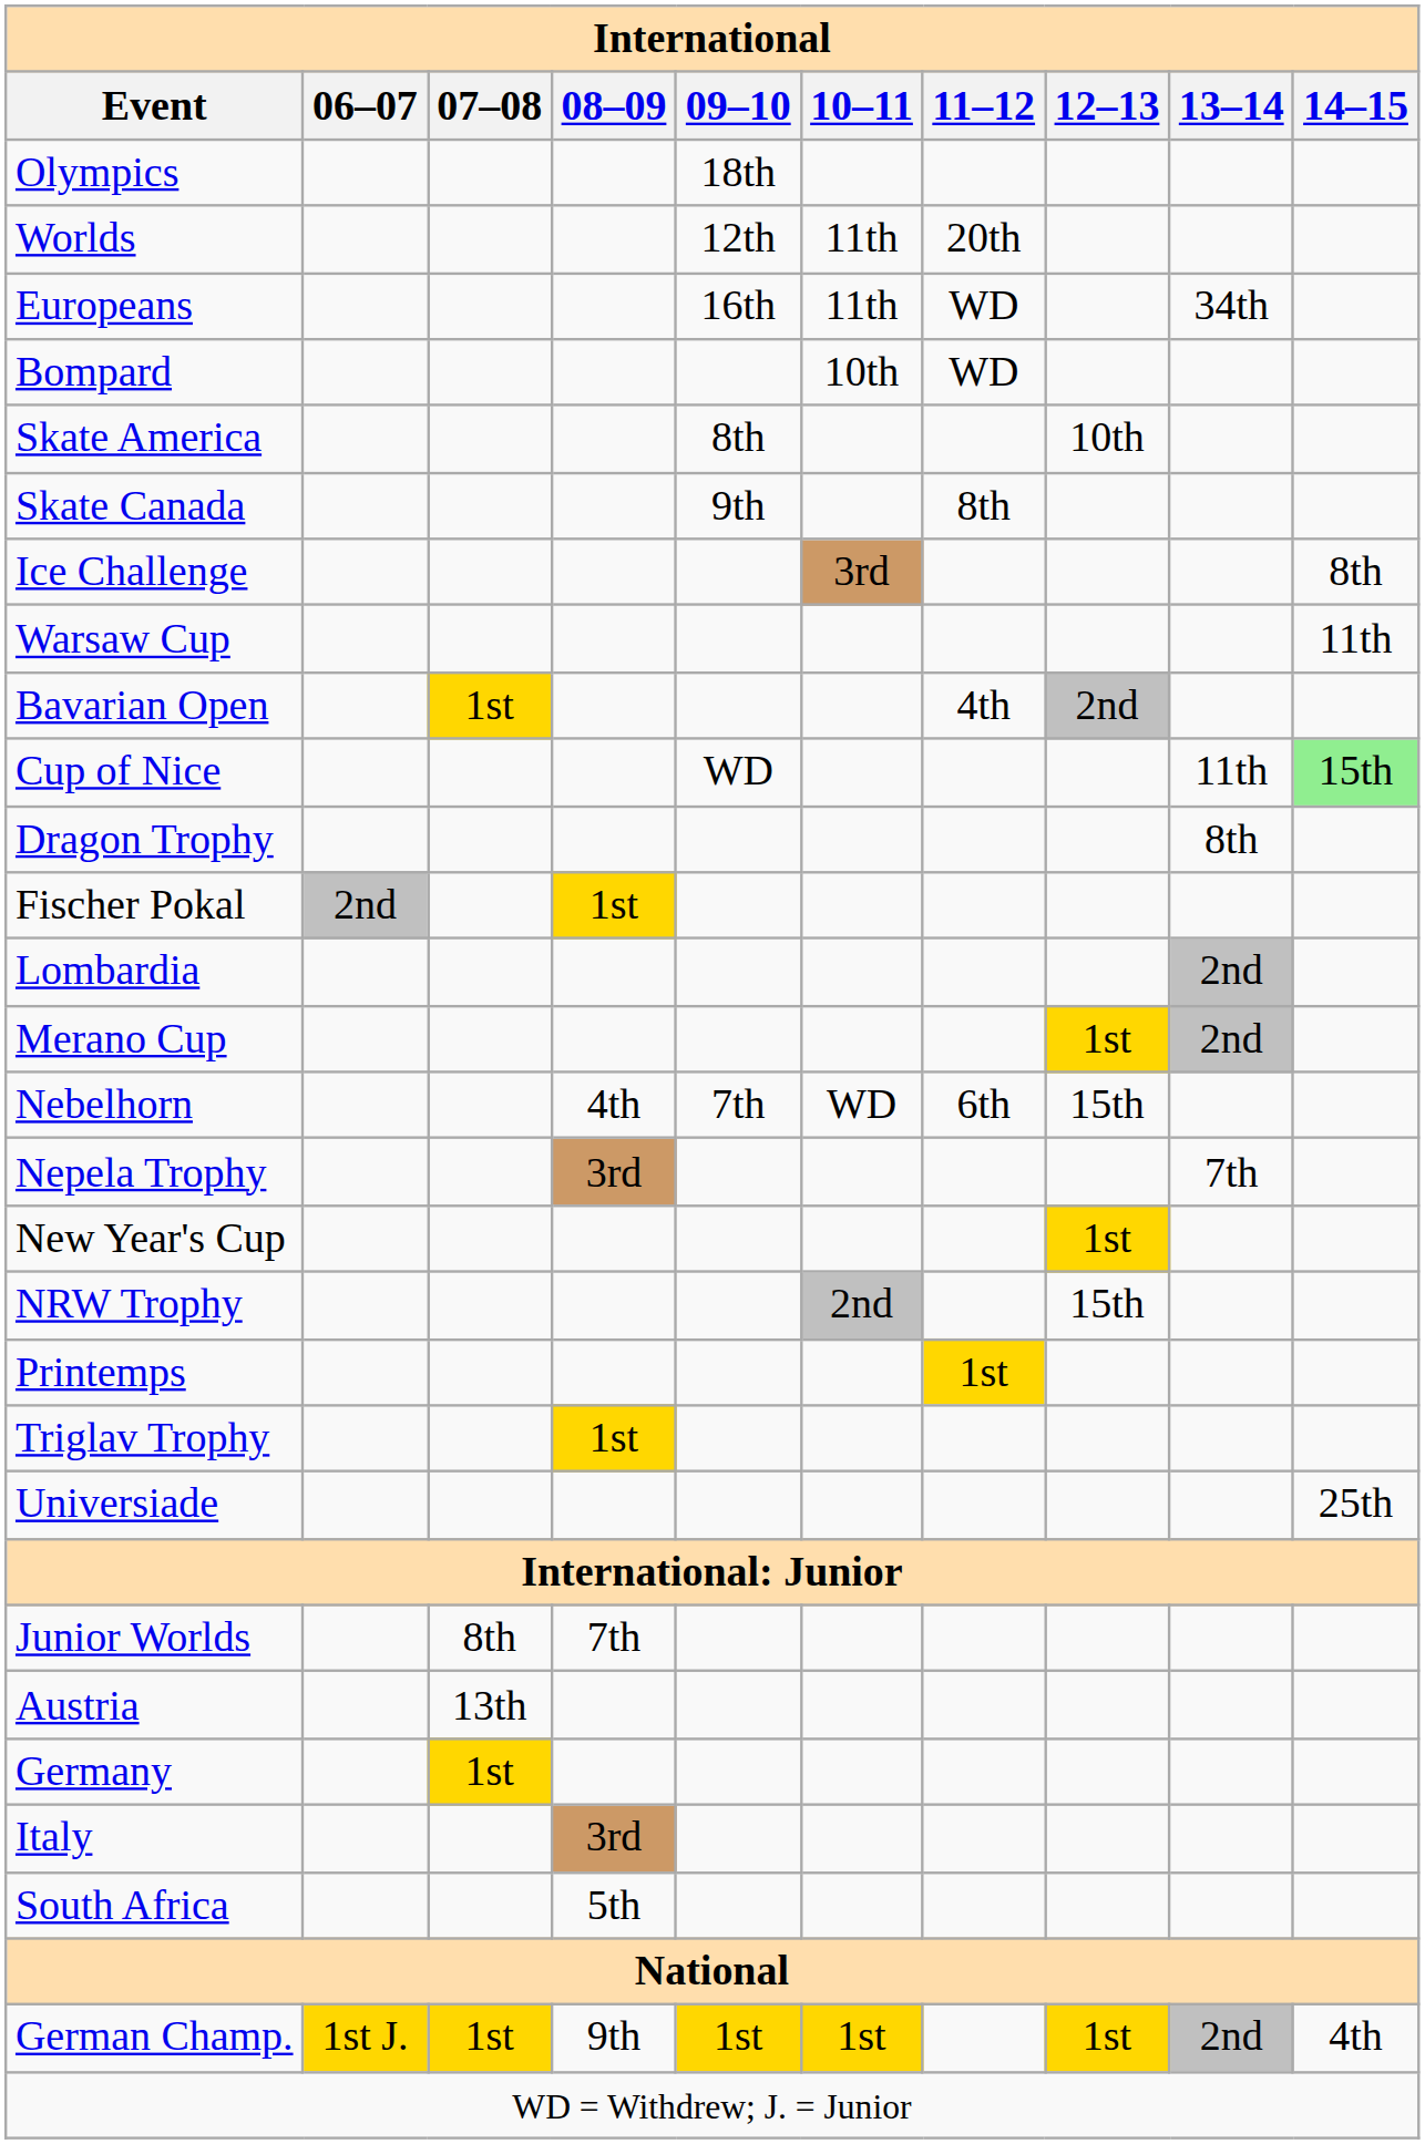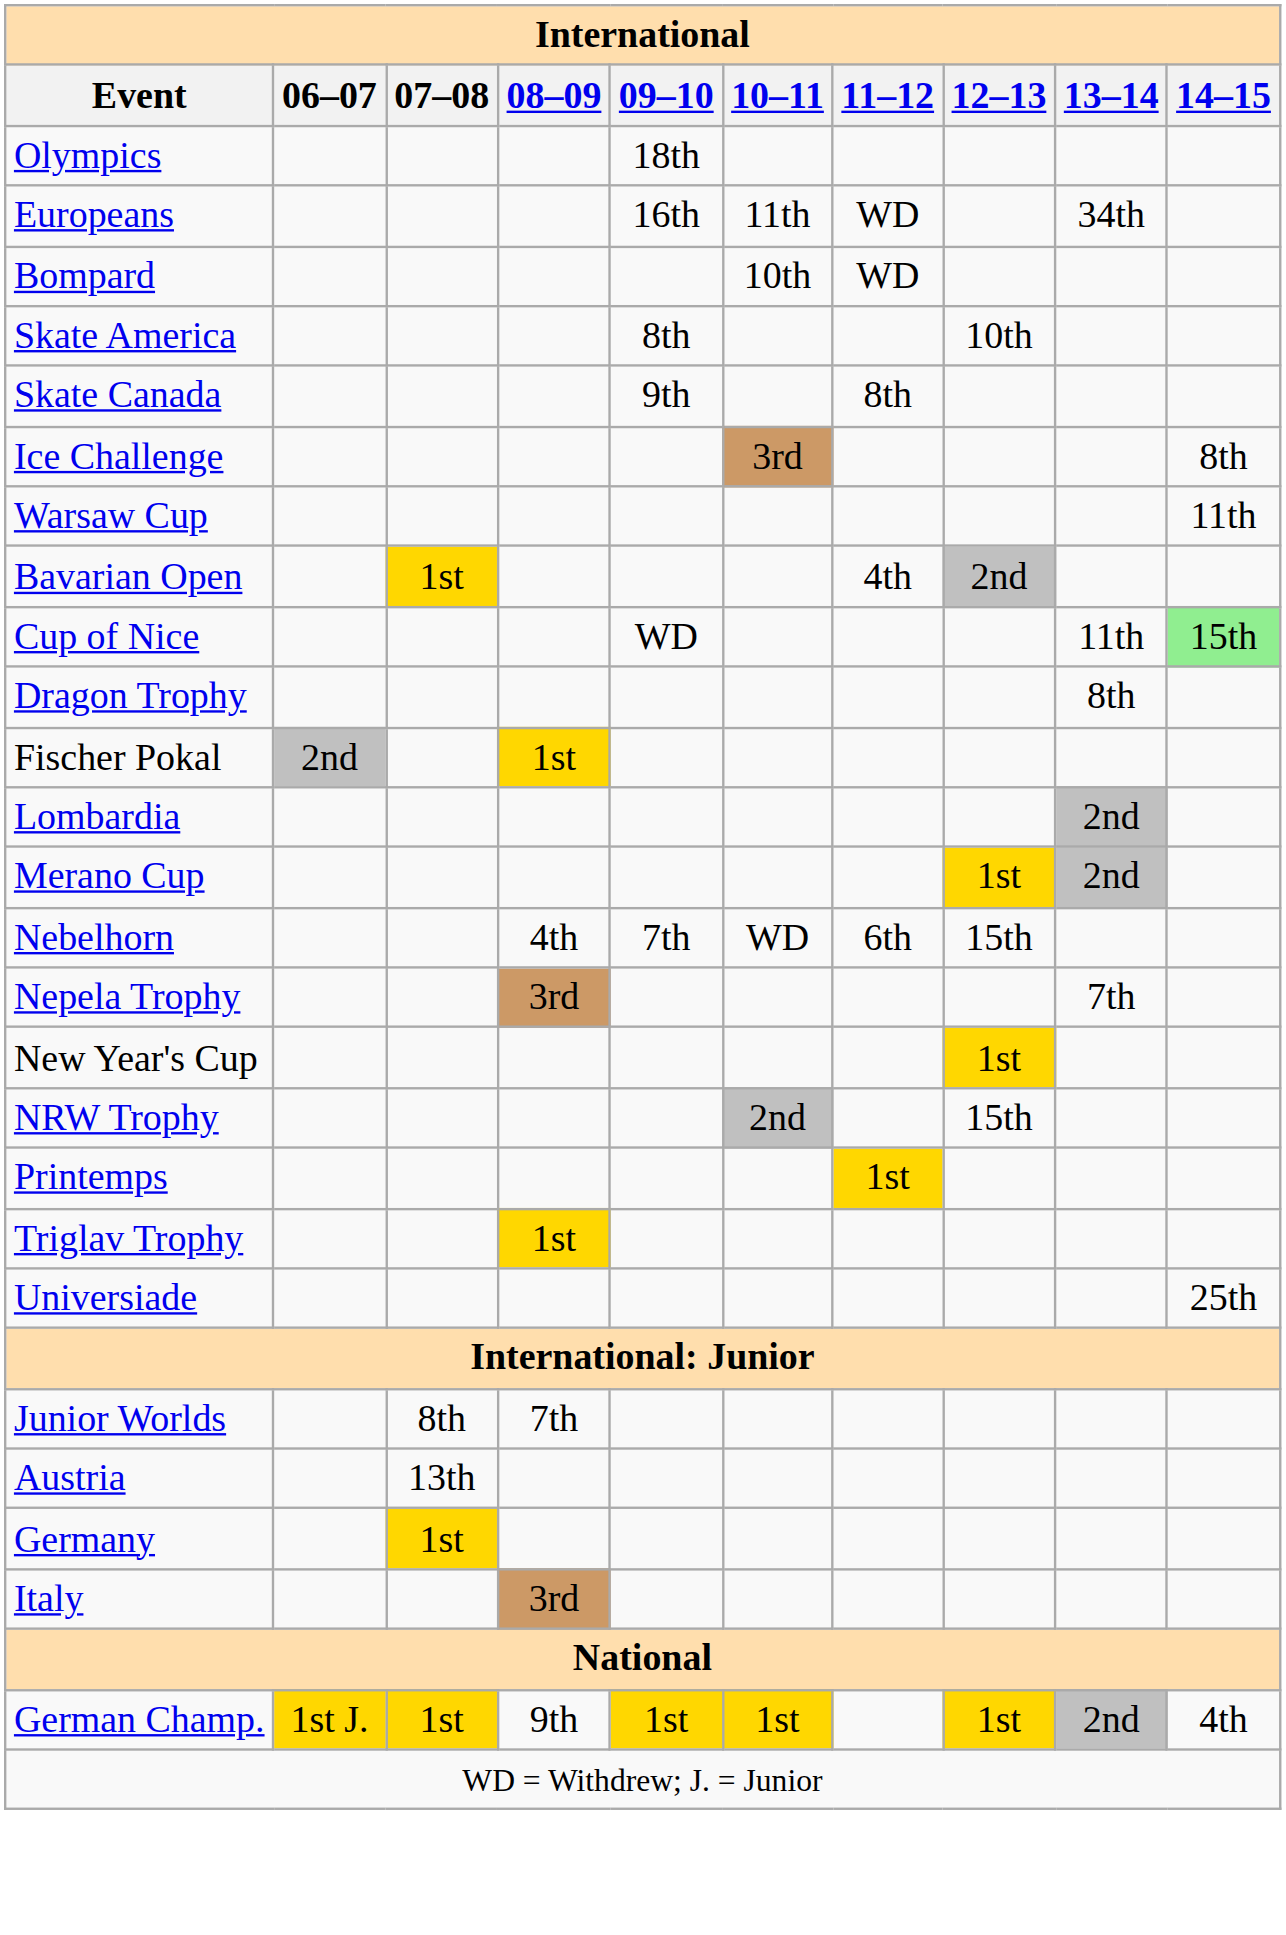 <table class="wikitable" style="text-align:center">
 <tr>
 <th colspan="10" style="background:#ffdead; text-align:center;"><strong>International</strong></th>
 </tr>
 <tr>
 <th>Event</th>
 <th>06–07</th>
 <th>07–08</th>
 <th><a href='#'>08–09</a></th>
 <th><a href='#'>09–10</a></th>
 <th><a href='#'>10–11</a></th>
 <th><a href='#'>11–12</a></th>
 <th><a href='#'>12–13</a></th>
 <th><a href='#'>13–14</a></th>
 <th><a href='#'>14–15</a></th>
 </tr>
 <tr>
 <td align=left><a href='#'>Olympics</a></td>
 <td></td>
 <td></td>
 <td></td>
 <td>18th</td>
 <td></td>
 <td></td>
-<td></td>
-<td></td>
-<td></td>
-</tr>
-<tr>
-<td align=left><a href='#'>Worlds</a></td>
-<td></td>
-<td></td>
-<td></td>
-<td>12th</td>
-<td>11th</td>
-<td>20th</td>
 <td></td>
 <td></td>
 <td></td>
 </tr>
 <tr>
 <td align=left><a href='#'>Europeans</a></td>
 <td></td>
 <td></td>
 <td></td>
 <td>16th</td>
 <td>11th</td>
 <td>WD</td>
 <td></td>
 <td>34th</td>
 <td></td>
 </tr>
 <tr>
 <td align=left> <a href='#'>Bompard</a></td>
 <td></td>
 <td></td>
 <td></td>
 <td></td>
 <td>10th</td>
 <td>WD</td>
 <td></td>
 <td></td>
 <td></td>
 </tr>
 <tr>
 <td align=left> <a href='#'>Skate America</a></td>
 <td></td>
 <td></td>
 <td></td>
 <td>8th</td>
 <td></td>
 <td></td>
 <td>10th</td>
 <td></td>
 <td></td>
 </tr>
 <tr>
 <td align=left> <a href='#'>Skate Canada</a></td>
 <td></td>
 <td></td>
 <td></td>
 <td>9th</td>
 <td></td>
 <td>8th</td>
 <td></td>
 <td></td>
 <td></td>
 </tr>
 <tr>
 <td align=left> <a href='#'>Ice Challenge</a></td>
 <td></td>
 <td></td>
 <td></td>
 <td></td>
 <td bgcolor=cc9966>3rd</td>
 <td></td>
 <td></td>
 <td></td>
 <td>8th</td>
 </tr>
 <tr>
 <td align=left> <a href='#'>Warsaw Cup</a></td>
 <td></td>
 <td></td>
 <td></td>
 <td></td>
 <td></td>
 <td></td>
 <td></td>
 <td></td>
 <td>11th</td>
 </tr>
 <tr>
 <td align=left><a href='#'>Bavarian Open</a></td>
 <td></td>
 <td bgcolor=gold>1st</td>
 <td></td>
 <td></td>
 <td></td>
 <td>4th</td>
 <td bgcolor=silver>2nd</td>
 <td></td>
 <td></td>
 </tr>
 <tr>
 <td align=left><a href='#'>Cup of Nice</a></td>
 <td></td>
 <td></td>
 <td></td>
 <td>WD</td>
 <td></td>
 <td></td>
 <td></td>
 <td>11th</td>
 <td style="background: lightgreen;">15th</td>
 </tr>
 <tr>
 <td align=left><a href='#'>Dragon Trophy</a></td>
 <td></td>
 <td></td>
 <td></td>
 <td></td>
 <td></td>
 <td></td>
 <td></td>
 <td>8th</td>
 <td></td>
 </tr>
 <tr>
 <td align=left>Fischer Pokal</td>
 <td bgcolor="silver">2nd</td>
 <td></td>
 <td bgcolor=gold>1st</td>
 <td></td>
 <td></td>
 <td></td>
 <td></td>
 <td></td>
 <td></td>
 </tr>
 <tr>
 <td align=left><a href='#'>Lombardia</a></td>
 <td></td>
 <td></td>
 <td></td>
 <td></td>
 <td></td>
 <td></td>
 <td></td>
 <td bgcolor=silver>2nd</td>
 <td></td>
 </tr>
 <tr>
 <td align=left><a href='#'>Merano Cup</a></td>
 <td></td>
 <td></td>
 <td></td>
 <td></td>
 <td></td>
 <td></td>
 <td bgcolor=gold>1st</td>
 <td bgcolor=silver>2nd</td>
 <td></td>
 </tr>
 <tr>
 <td align=left><a href='#'>Nebelhorn</a></td>
 <td></td>
 <td></td>
 <td>4th</td>
 <td>7th</td>
 <td>WD</td>
 <td>6th</td>
 <td>15th</td>
 <td></td>
 <td></td>
 </tr>
 <tr>
 <td align=left><a href='#'>Nepela Trophy</a></td>
 <td></td>
 <td></td>
 <td bgcolor=cc9966>3rd</td>
 <td></td>
 <td></td>
 <td></td>
 <td></td>
 <td>7th</td>
 <td></td>
 </tr>
 <tr>
 <td align=left>New Year's Cup</td>
 <td></td>
 <td></td>
 <td></td>
 <td></td>
 <td></td>
 <td></td>
 <td bgcolor=gold>1st</td>
 <td></td>
 <td></td>
 </tr>
 <tr>
 <td align=left><a href='#'>NRW Trophy</a></td>
 <td></td>
 <td></td>
 <td></td>
 <td></td>
 <td bgcolor=silver>2nd</td>
 <td></td>
 <td>15th</td>
 <td></td>
 <td></td>
 </tr>
 <tr>
 <td align=left><a href='#'>Printemps</a></td>
 <td></td>
 <td></td>
 <td></td>
 <td></td>
 <td></td>
 <td bgcolor=gold>1st</td>
 <td></td>
 <td></td>
 <td></td>
 </tr>
 <tr>
 <td align="left"><a href='#'>Triglav Trophy</a></td>
 <td></td>
 <td></td>
 <td bgcolor="gold">1st</td>
 <td></td>
 <td></td>
 <td></td>
 <td></td>
 <td></td>
 <td></td>
 </tr>
 <tr>
 <td align="left"><a href='#'>Universiade</a></td>
 <td></td>
 <td></td>
 <td></td>
 <td></td>
 <td></td>
 <td></td>
 <td></td>
 <td></td>
 <td>25th</td>
 </tr>
 <tr>
 <th colspan="10" style="background:#ffdead; text-align:center;"><strong>International: Junior</strong></th>
 </tr>
 <tr>
 <td align="left"><a href='#'>Junior Worlds</a></td>
 <td></td>
 <td>8th</td>
 <td>7th</td>
 <td></td>
 <td></td>
 <td></td>
 <td></td>
 <td></td>
 <td></td>
 </tr>
 <tr>
 <td align="left"> <a href='#'>Austria</a></td>
 <td></td>
 <td>13th</td>
 <td></td>
 <td></td>
 <td></td>
 <td></td>
 <td></td>
 <td></td>
 <td></td>
 </tr>
 <tr>
 <td align="left"> <a href='#'>Germany</a></td>
 <td></td>
 <td bgcolor="gold">1st</td>
 <td></td>
 <td></td>
 <td></td>
 <td></td>
 <td></td>
 <td></td>
 <td></td>
 </tr>
 <tr>
 <td align="left"> <a href='#'>Italy</a></td>
 <td></td>
 <td></td>
 <td bgcolor="cc9966">3rd</td>
 <td></td>
 <td></td>
 <td></td>
 <td></td>
 <td></td>
 <td></td>
 </tr>
 <tr>
-<td align="left"> <a href='#'>South Africa</a></td>
-<td></td>
-<td></td>
-<td>5th</td>
-<td></td>
-<td></td>
-<td></td>
-<td></td>
-<td></td>
-<td></td>
-</tr>
-<tr>
 <th colspan="10" style="background:#ffdead; text-align:center;"><strong>National</strong></th>
 </tr>
 <tr>
 <td align="left"><a href='#'>German Champ.</a></td>
 <td bgcolor="gold">1st J.</td>
 <td bgcolor="gold">1st</td>
 <td>9th</td>
 <td bgcolor="gold">1st</td>
 <td bgcolor="gold">1st</td>
 <td></td>
 <td bgcolor="gold">1st</td>
 <td bgcolor="silver">2nd</td>
 <td>4th</td>
 </tr>
 <tr>
 <td colspan="10" style="text-align:center;"><small> WD = Withdrew; J. = Junior</small></td>
 </tr>
 </table>
